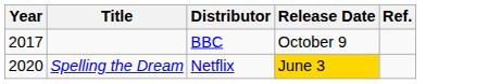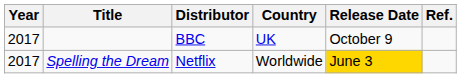 <table class="wikitable">
 <tr>
 <th>Year</th>
 <th>Title</th>
 <th>Distributor</th>
+<th>Country</th>
 <th>Release Date</th>
 <th>Ref.</th>
 </tr>
 <tr>
 <td>2017</td>
 <td><em></em></td>
 <td><a href='#'>BBC</a></td>
+<td><a href='#'>UK</a></td>
 <td>October 9</td>
 <td></td>
 </tr>
 <tr>
-<td>2020</td>
+<td>2017</td>
 <td><em><a href='#'>Spelling the Dream</a></em></td>
 <td><a href='#'>Netflix</a></td>
+<td>Worldwide</td>
 <td style="background: gold;">June 3</td>
 <td></td>
 </tr>
 </table>
